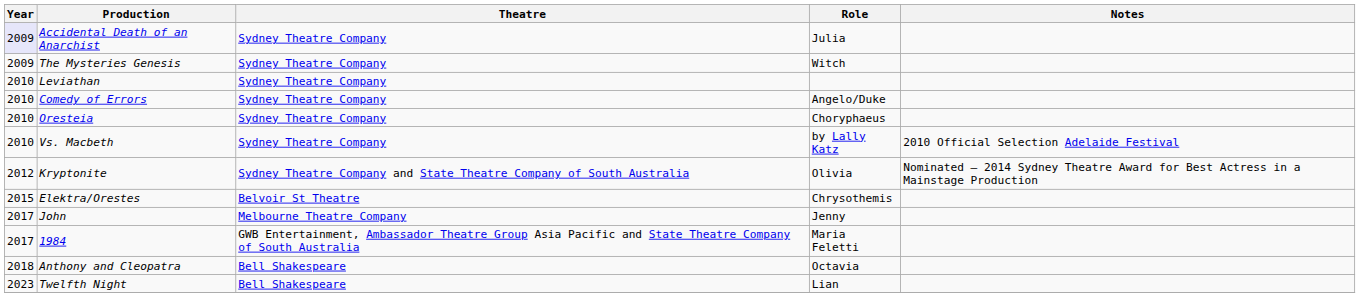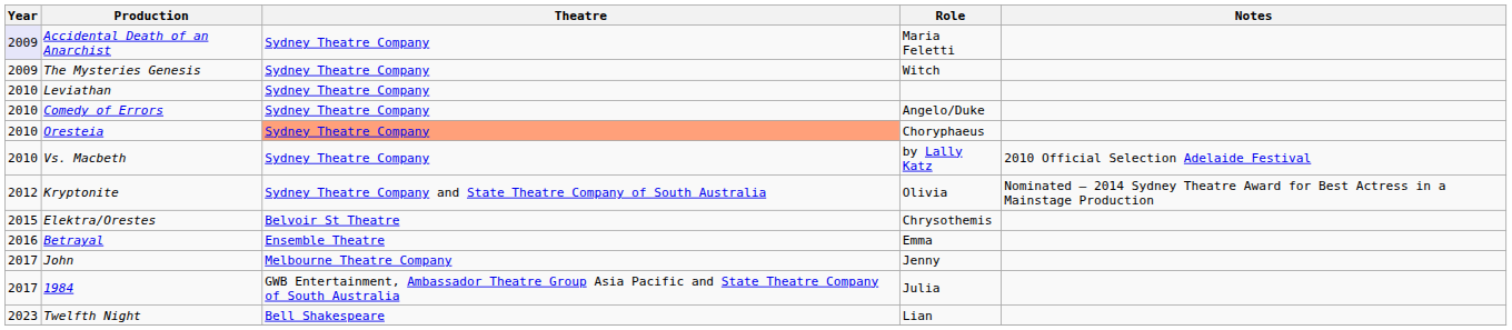 <table class="wikitable sortable">
 <tr>
 <th>Year</th>
 <th>Production</th>
 <th>Theatre</th>
 <th>Role</th>
 <th class="unsortable">Notes</th>
 </tr>
 <tr>
 <td style="background: lavender;">2009</td>
 <td><em><a href='#'>Accidental Death of an Anarchist</a></em></td>
 <td><a href='#'>Sydney Theatre Company</a></td>
-<td>Julia</td>
+<td>Maria Feletti</td>
 <td></td>
 </tr>
 <tr>
 <td>2009</td>
 <td><em>The Mysteries Genesis</em></td>
 <td><a href='#'>Sydney Theatre Company</a></td>
 <td>Witch</td>
 <td></td>
 </tr>
 <tr>
 <td>2010</td>
 <td><em>Leviathan</em></td>
 <td><a href='#'>Sydney Theatre Company</a></td>
 <td></td>
 <td></td>
 </tr>
 <tr>
 <td>2010</td>
 <td><em><a href='#'>Comedy of Errors</a></em></td>
 <td><a href='#'>Sydney Theatre Company</a></td>
 <td>Angelo/Duke</td>
 <td></td>
 </tr>
 <tr>
 <td>2010</td>
 <td><em><a href='#'>Oresteia</a></em></td>
-<td><a href='#'>Sydney Theatre Company</a></td>
+<td style="background: lightsalmon;"><a href='#'>Sydney Theatre Company</a></td>
 <td>Choryphaeus</td>
 <td></td>
 </tr>
 <tr>
 <td>2010</td>
 <td><em>Vs. Macbeth</em></td>
 <td><a href='#'>Sydney Theatre Company</a></td>
 <td>by <a href='#'>Lally Katz</a></td>
 <td>2010 Official Selection <a href='#'>Adelaide Festival</a></td>
 </tr>
 <tr>
 <td>2012</td>
 <td><em>Kryptonite</em></td>
 <td><a href='#'>Sydney Theatre Company</a> and <a href='#'>State Theatre Company of South Australia</a></td>
 <td>Olivia</td>
 <td>Nominated – 2014 Sydney Theatre Award for Best Actress in a Mainstage Production</td>
 </tr>
 <tr>
 <td>2015</td>
 <td><em>Elektra/Orestes</em></td>
 <td><a href='#'>Belvoir St Theatre</a></td>
 <td>Chrysothemis</td>
 <td></td>
 </tr>
 <tr>
+<td>2016</td>
+<td><em><a href='#'>Betrayal</a></em></td>
+<td><a href='#'>Ensemble Theatre</a></td>
+<td>Emma</td>
+<td></td>
+</tr>
+<tr>
 <td>2017</td>
 <td><em>John</em></td>
 <td><a href='#'>Melbourne Theatre Company</a></td>
 <td>Jenny</td>
 <td></td>
 </tr>
 <tr>
 <td>2017</td>
 <td><a href='#'><em>1984</em></a></td>
 <td>GWB Entertainment, <a href='#'>Ambassador Theatre Group</a> Asia Pacific and <a href='#'>State Theatre Company of South Australia</a></td>
-<td>Maria Feletti</td>
-<td></td>
-</tr>
-<tr>
-<td>2018</td>
-<td><em>Anthony and Cleopatra</em></td>
-<td><a href='#'>Bell Shakespeare</a></td>
-<td>Octavia</td>
+<td>Julia</td>
 <td></td>
 </tr>
 <tr>
 <td>2023</td>
 <td><em>Twelfth Night</em></td>
 <td><a href='#'>Bell Shakespeare</a></td>
 <td>Lian</td>
 <td></td>
 </tr>
 <tr>
 </tr>
 </table>
